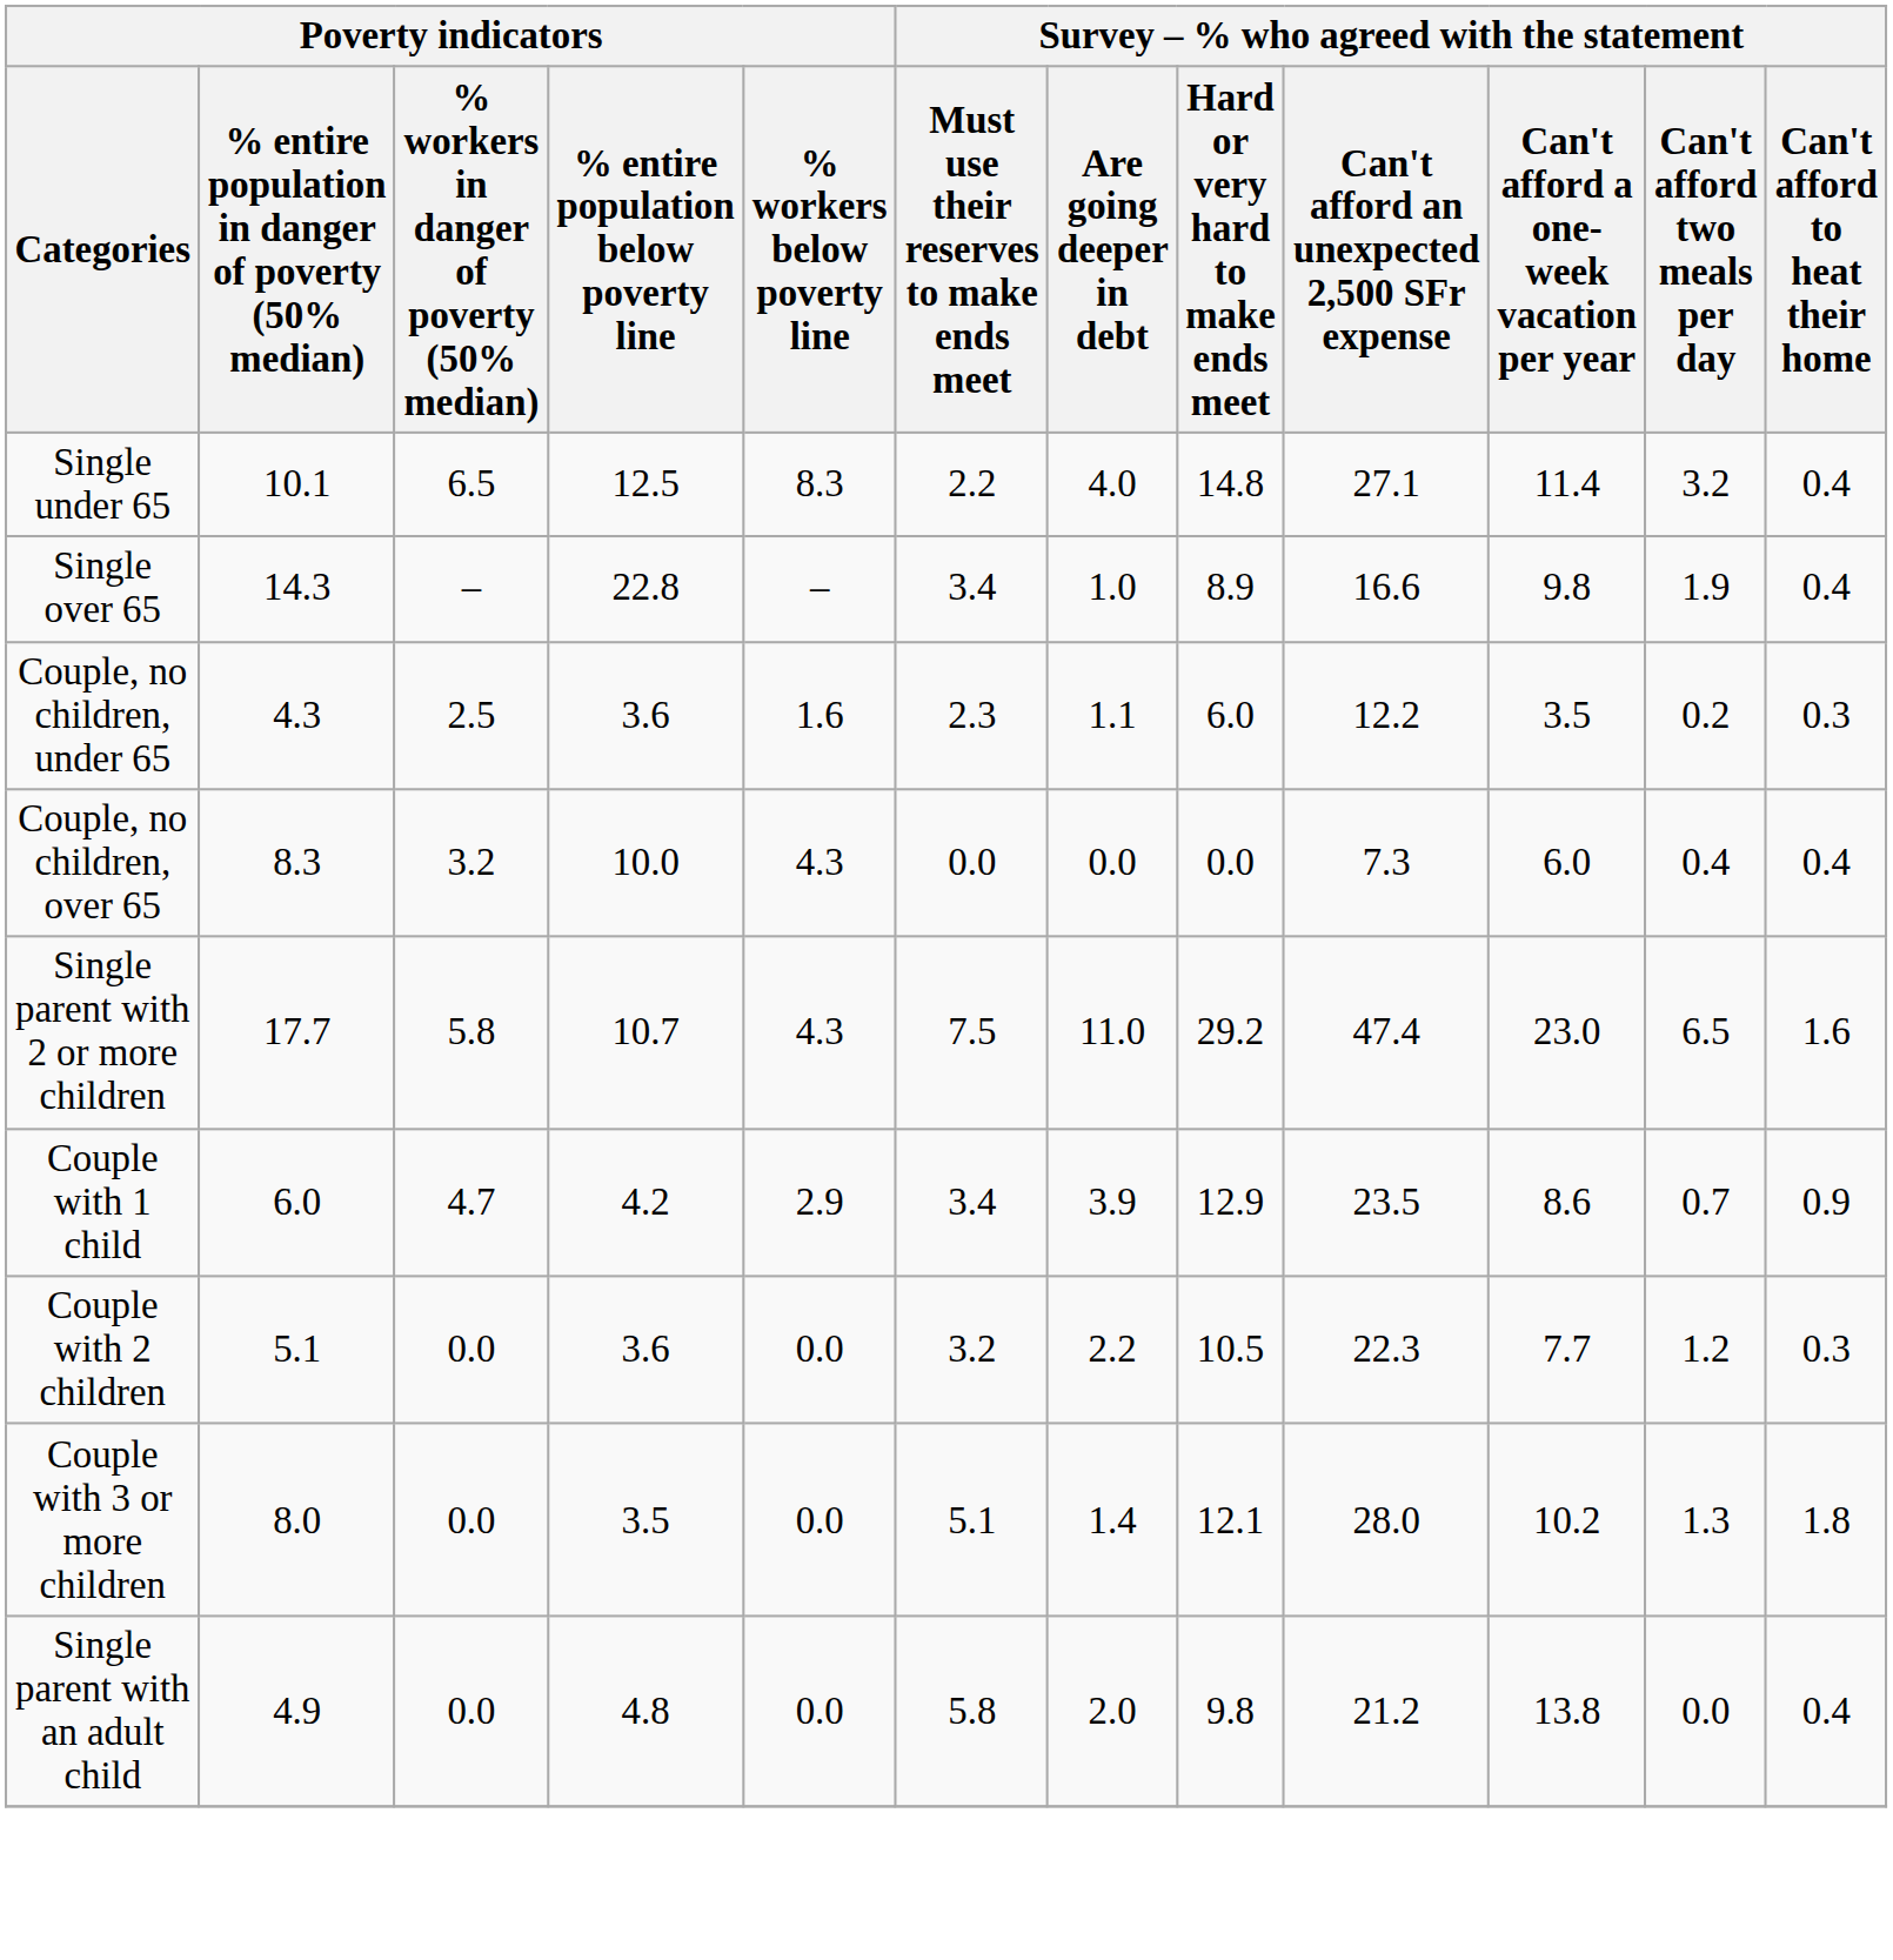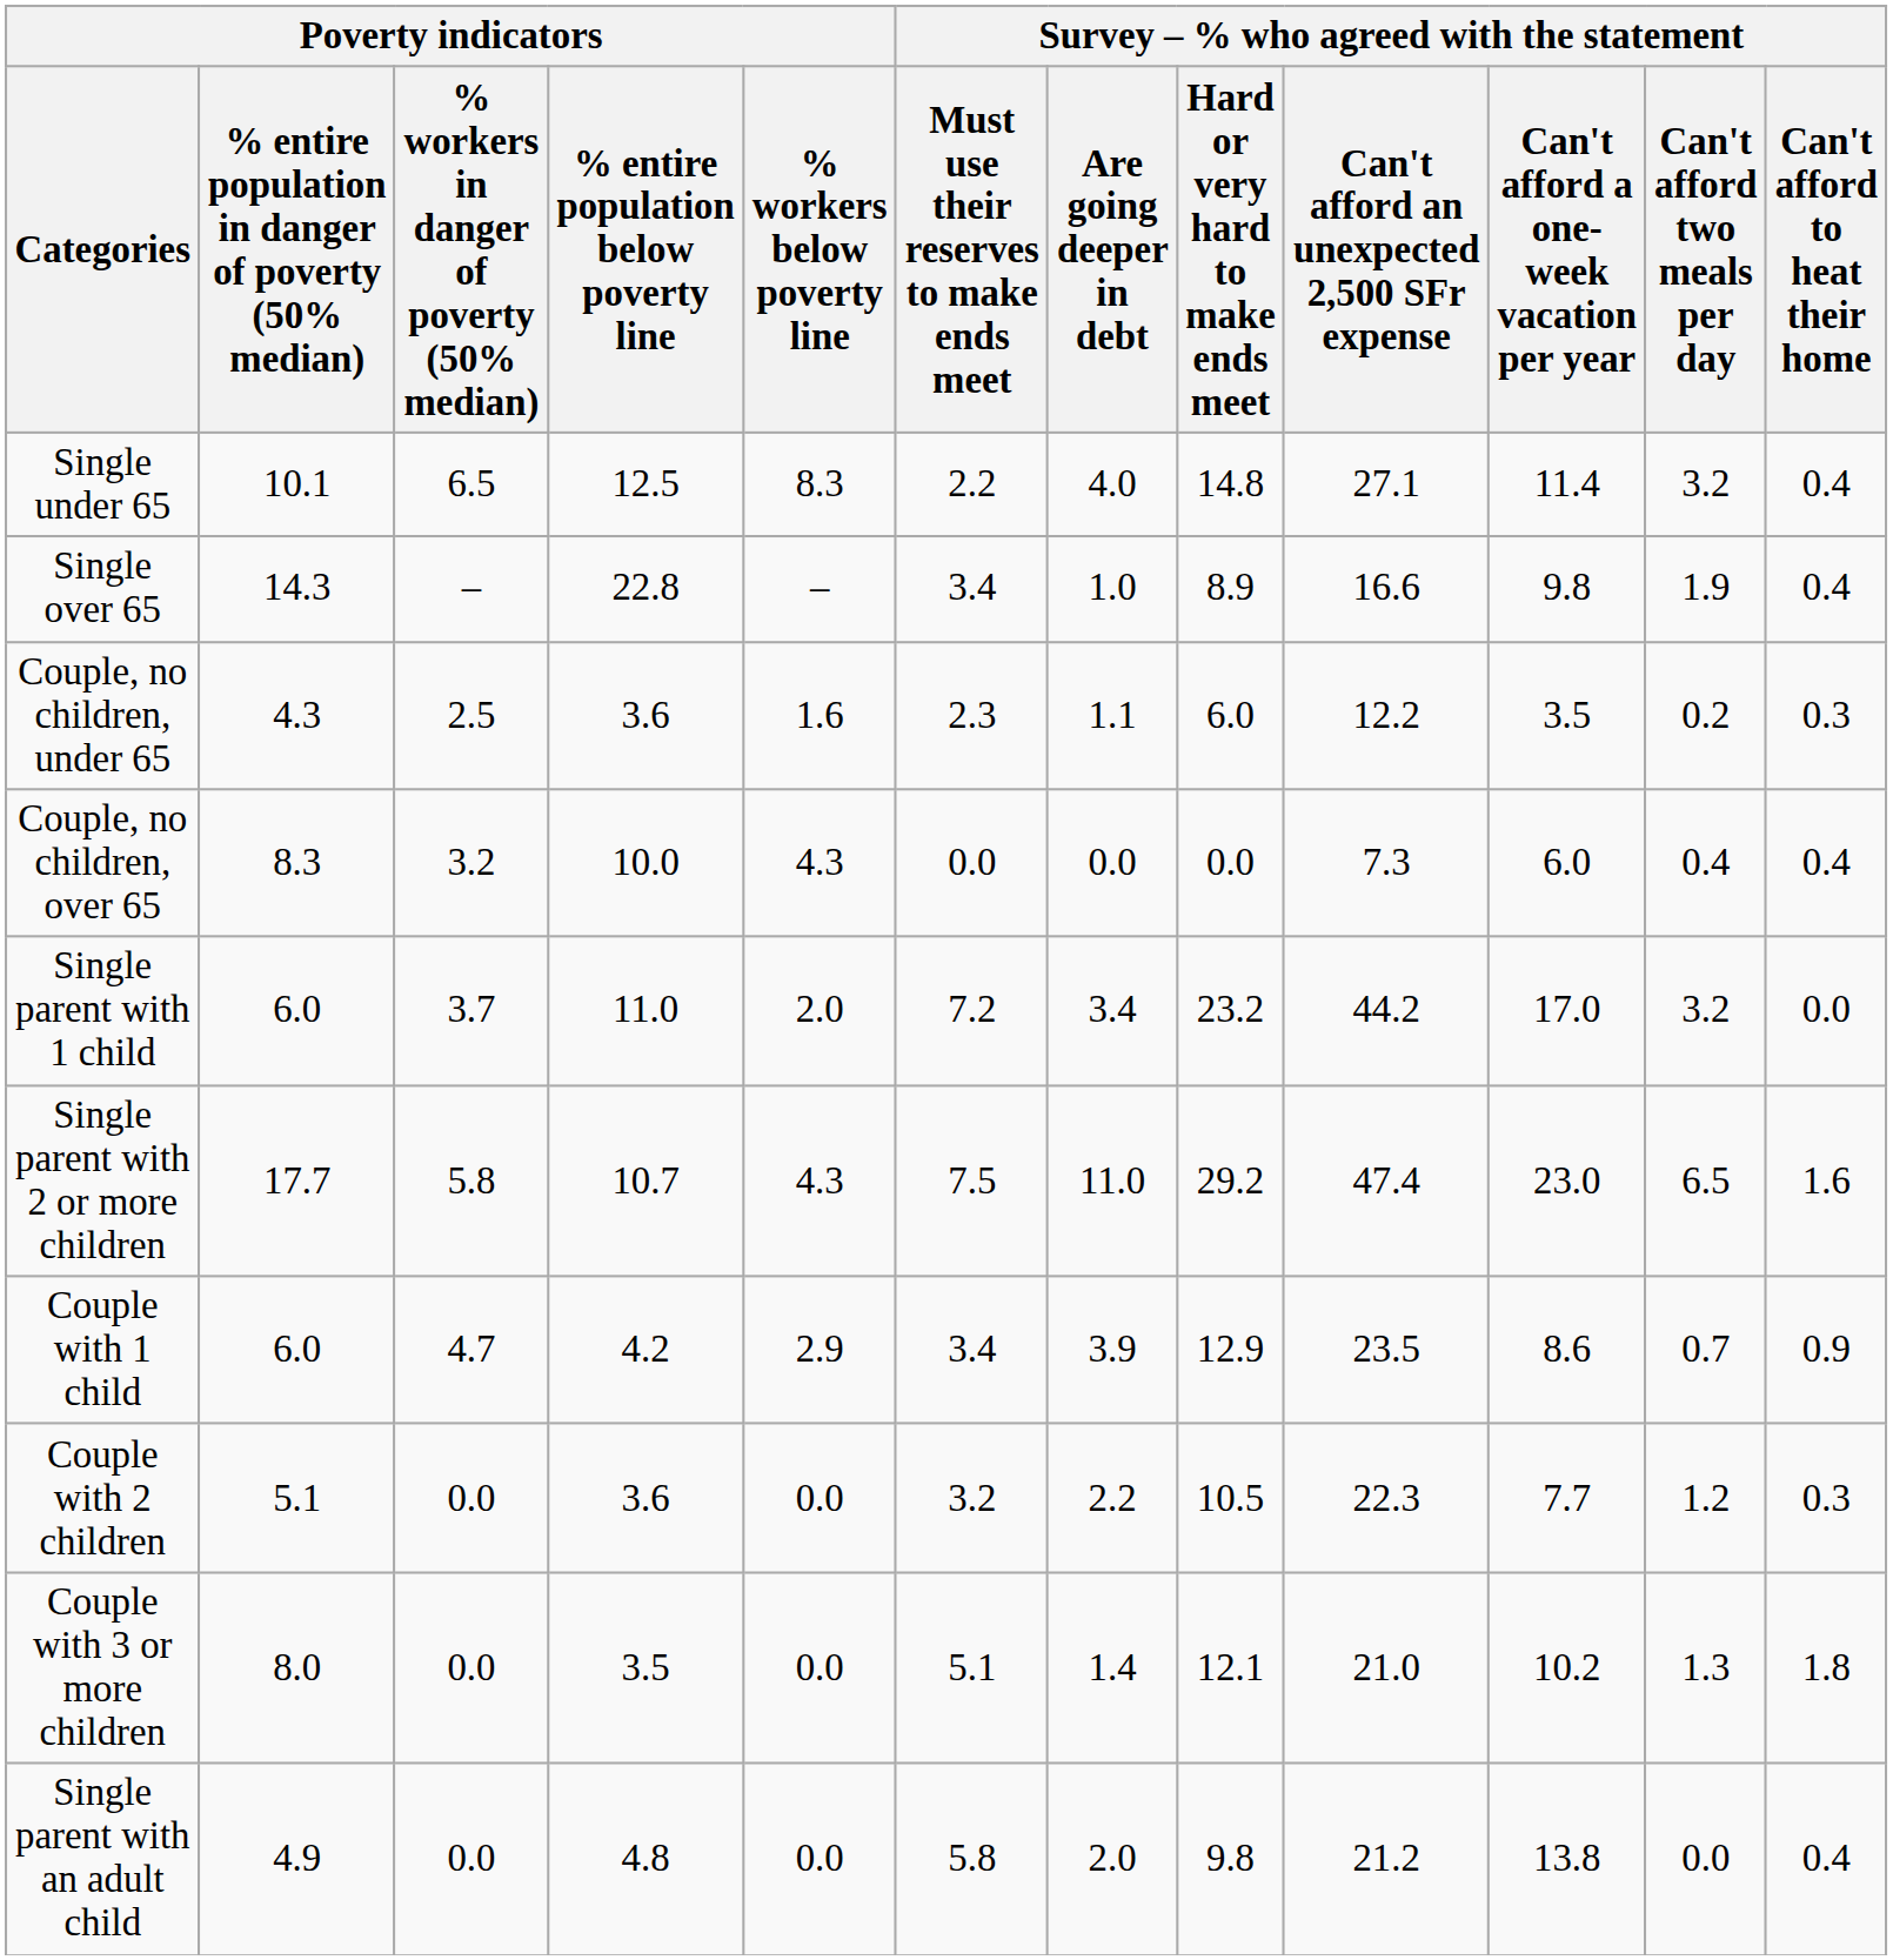 <table class="wikitable sortable collapsible collapsed" style="text-align: center;">
 <tr>
 <th Colspan="5">Poverty indicators</th>
 <th colspan="7">Survey – % who agreed with the statement</th>
 </tr>
 <tr>
 <th>Categories</th>
 <th>% entire population in danger of poverty<br>(50% median)</th>
 <th>% workers in danger of poverty<br>(50% median)</th>
 <th>% entire population below poverty line</th>
 <th>% workers below poverty line</th>
 <th>Must use their reserves to make ends meet</th>
 <th>Are going deeper in debt</th>
 <th>Hard or very hard to make ends meet</th>
 <th>Can't afford an unexpected 2,500 SFr expense</th>
 <th>Can't afford a one-week vacation per year</th>
 <th>Can't afford two meals per day</th>
 <th>Can't afford to heat their home</th>
 </tr>
 <tr>
 <td>Single under 65</td>
 <td>10.1</td>
 <td>6.5</td>
 <td>12.5</td>
 <td>8.3</td>
 <td>2.2</td>
 <td>4.0</td>
 <td>14.8</td>
 <td>27.1</td>
 <td>11.4</td>
 <td>3.2</td>
 <td>0.4</td>
 </tr>
 <tr>
 <td>Single over 65</td>
 <td>14.3</td>
 <td>–</td>
 <td>22.8</td>
 <td>–</td>
 <td>3.4</td>
 <td>1.0</td>
 <td>8.9</td>
 <td>16.6</td>
 <td>9.8</td>
 <td>1.9</td>
 <td>0.4</td>
 </tr>
 <tr>
 <td>Couple, no children, under 65</td>
 <td>4.3</td>
 <td>2.5</td>
 <td>3.6</td>
 <td>1.6</td>
 <td>2.3</td>
 <td>1.1</td>
 <td>6.0</td>
 <td>12.2</td>
 <td>3.5</td>
 <td>0.2</td>
 <td>0.3</td>
 </tr>
 <tr>
 <td>Couple, no children, over 65</td>
 <td>8.3</td>
 <td>3.2</td>
 <td>10.0</td>
 <td>4.3</td>
 <td>0.0</td>
 <td>0.0</td>
 <td>0.0</td>
 <td>7.3</td>
 <td>6.0</td>
 <td>0.4</td>
 <td>0.4</td>
 </tr>
 <tr>
+<td>Single parent with 1 child</td>
+<td>6.0</td>
+<td>3.7</td>
+<td>11.0</td>
+<td>2.0</td>
+<td>7.2</td>
+<td>3.4</td>
+<td>23.2</td>
+<td>44.2</td>
+<td>17.0</td>
+<td>3.2</td>
+<td>0.0</td>
+</tr>
+<tr>
 <td>Single parent with 2 or more children</td>
 <td>17.7</td>
 <td>5.8</td>
 <td>10.7</td>
 <td>4.3</td>
 <td>7.5</td>
 <td>11.0</td>
 <td>29.2</td>
 <td>47.4</td>
 <td>23.0</td>
 <td>6.5</td>
 <td>1.6</td>
 </tr>
 <tr>
 <td>Couple with 1 child</td>
 <td>6.0</td>
 <td>4.7</td>
 <td>4.2</td>
 <td>2.9</td>
 <td>3.4</td>
 <td>3.9</td>
 <td>12.9</td>
 <td>23.5</td>
 <td>8.6</td>
 <td>0.7</td>
 <td>0.9</td>
 </tr>
 <tr>
 <td>Couple with 2 children</td>
 <td>5.1</td>
 <td>0.0</td>
 <td>3.6</td>
 <td>0.0</td>
 <td>3.2</td>
 <td>2.2</td>
 <td>10.5</td>
 <td>22.3</td>
 <td>7.7</td>
 <td>1.2</td>
 <td>0.3</td>
 </tr>
 <tr>
 <td>Couple with 3 or more children</td>
 <td>8.0</td>
 <td>0.0</td>
 <td>3.5</td>
 <td>0.0</td>
 <td>5.1</td>
 <td>1.4</td>
 <td>12.1</td>
-<td>28.0</td>
+<td>21.0</td>
 <td>10.2</td>
 <td>1.3</td>
 <td>1.8</td>
 </tr>
 <tr>
 <td>Single parent with an adult child</td>
 <td>4.9</td>
 <td>0.0</td>
 <td>4.8</td>
 <td>0.0</td>
 <td>5.8</td>
 <td>2.0</td>
 <td>9.8</td>
 <td>21.2</td>
 <td>13.8</td>
 <td>0.0</td>
 <td>0.4</td>
 </tr>
 <tr>
 </tr>
 </table>
